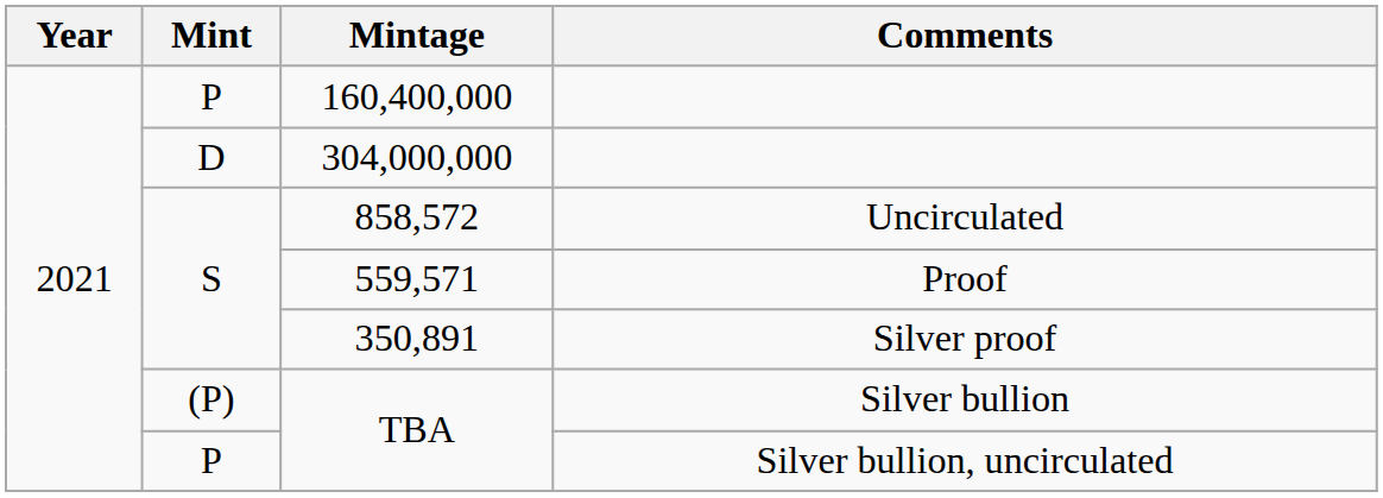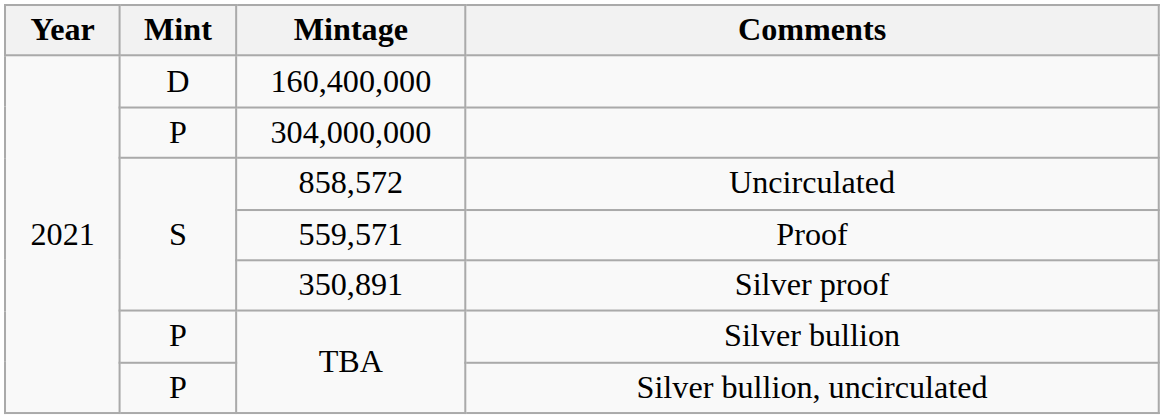 <table class="wikitable sortable" style="min-width:65%; text-align:center;">
 <tr>
 <th width="10%">Year</th>
 <th width="10%">Mint</th>
 <th width="20%">Mintage</th>
 <th width="60%">Comments</th>
 </tr>
 <tr>
 <td rowspan="7">2021</td>
-<td>P</td>
+<td>D</td>
 <td>160,400,000</td>
 <td></td>
 </tr>
 <tr>
-<td>D</td>
+<td>P</td>
 <td>304,000,000</td>
 <td></td>
 </tr>
 <tr>
 <td rowspan="3">S</td>
 <td>858,572</td>
 <td>Uncirculated</td>
 </tr>
 <tr>
 <td>559,571</td>
 <td>Proof</td>
 </tr>
 <tr>
 <td>350,891</td>
 <td>Silver proof</td>
 </tr>
 <tr>
-<td>(P)</td>
+<td>P</td>
 <td rowspan="2">TBA</td>
 <td>Silver bullion</td>
 </tr>
 <tr>
 <td>P</td>
 <td>Silver bullion, uncirculated</td>
 </tr>
 </table>
